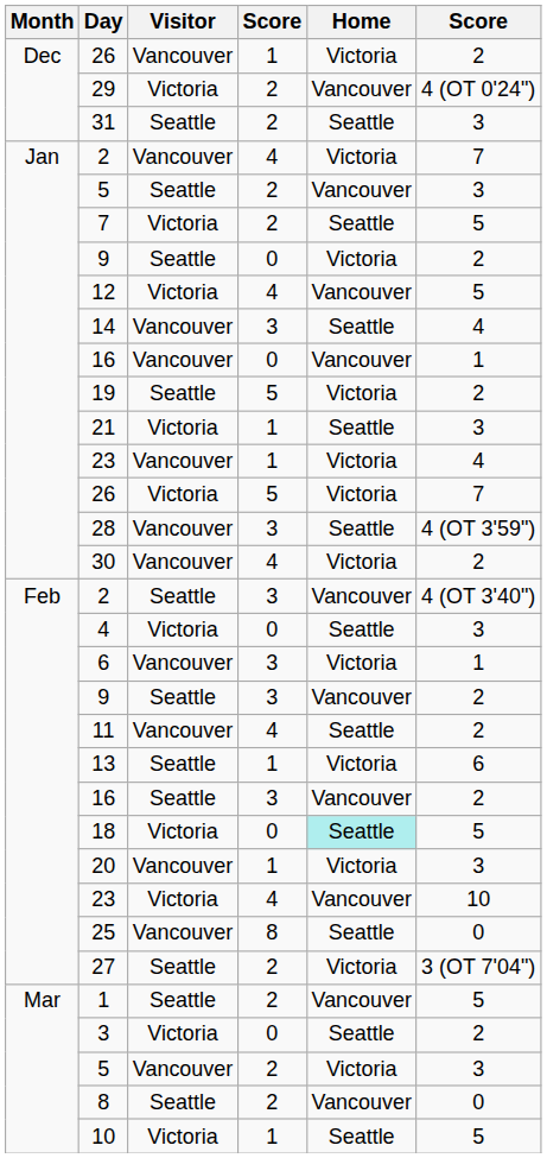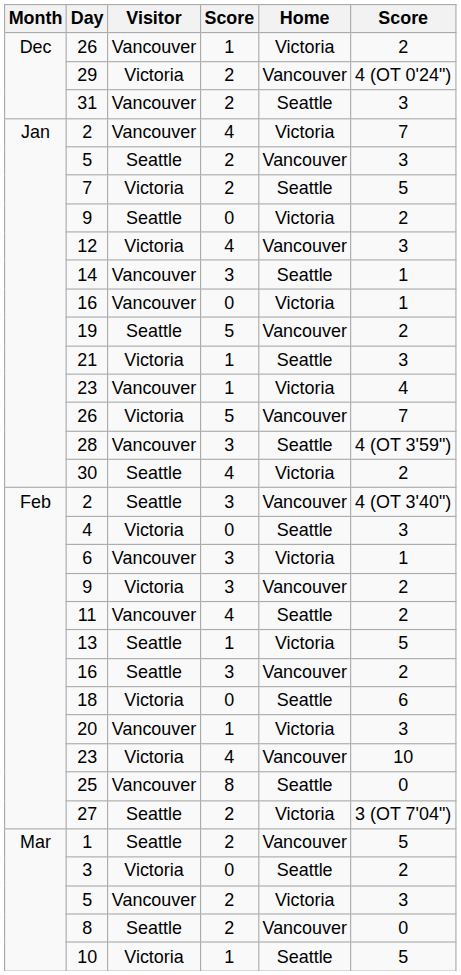 <table class="wikitable" style="text-align:center;">
 <tr>
 <th>Month</th>
 <th>Day</th>
 <th>Visitor</th>
 <th>Score</th>
 <th>Home</th>
 <th>Score</th>
 </tr>
 <tr>
 <td rowspan="3" valign="top">Dec</td>
 <td>26</td>
 <td>Vancouver</td>
 <td>1</td>
 <td>Victoria</td>
 <td>2</td>
 </tr>
 <tr>
 <td>29</td>
 <td>Victoria</td>
 <td>2</td>
 <td>Vancouver</td>
 <td>4 (OT 0'24")</td>
 </tr>
 <tr>
 <td>31</td>
-<td>Seattle</td>
+<td>Vancouver</td>
 <td>2</td>
 <td>Seattle</td>
 <td>3</td>
 </tr>
 <tr>
 <td rowspan="13" valign="top">Jan</td>
 <td>2</td>
 <td>Vancouver</td>
 <td>4</td>
 <td>Victoria</td>
 <td>7</td>
 </tr>
 <tr>
 <td>5</td>
 <td>Seattle</td>
 <td>2</td>
 <td>Vancouver</td>
 <td>3</td>
 </tr>
 <tr>
 <td>7</td>
 <td>Victoria</td>
 <td>2</td>
 <td>Seattle</td>
 <td>5</td>
 </tr>
 <tr>
 <td>9</td>
 <td>Seattle</td>
 <td>0</td>
 <td>Victoria</td>
 <td>2</td>
 </tr>
 <tr>
 <td>12</td>
 <td>Victoria</td>
 <td>4</td>
 <td>Vancouver</td>
-<td>5</td>
+<td>3</td>
 </tr>
 <tr>
 <td>14</td>
 <td>Vancouver</td>
 <td>3</td>
 <td>Seattle</td>
-<td>4</td>
+<td>1</td>
 </tr>
 <tr>
 <td>16</td>
 <td>Vancouver</td>
 <td>0</td>
-<td>Vancouver</td>
+<td>Victoria</td>
 <td>1</td>
 </tr>
 <tr>
 <td>19</td>
 <td>Seattle</td>
 <td>5</td>
-<td>Victoria</td>
+<td>Vancouver</td>
 <td>2</td>
 </tr>
 <tr>
 <td>21</td>
 <td>Victoria</td>
 <td>1</td>
 <td>Seattle</td>
 <td>3</td>
 </tr>
 <tr>
 <td>23</td>
 <td>Vancouver</td>
 <td>1</td>
 <td>Victoria</td>
 <td>4</td>
 </tr>
 <tr>
 <td>26</td>
 <td>Victoria</td>
 <td>5</td>
-<td>Victoria</td>
+<td>Vancouver</td>
 <td>7</td>
 </tr>
 <tr>
 <td>28</td>
 <td>Vancouver</td>
 <td>3</td>
 <td>Seattle</td>
 <td>4 (OT 3'59")</td>
 </tr>
 <tr>
 <td>30</td>
-<td>Vancouver</td>
+<td>Seattle</td>
 <td>4</td>
 <td>Victoria</td>
 <td>2</td>
 </tr>
 <tr>
 <td rowspan="12" valign="top">Feb</td>
 <td>2</td>
 <td>Seattle</td>
 <td>3</td>
 <td>Vancouver</td>
 <td>4 (OT 3'40")</td>
 </tr>
 <tr>
 <td>4</td>
 <td>Victoria</td>
 <td>0</td>
 <td>Seattle</td>
 <td>3</td>
 </tr>
 <tr>
 <td>6</td>
 <td>Vancouver</td>
 <td>3</td>
 <td>Victoria</td>
 <td>1</td>
 </tr>
 <tr>
 <td>9</td>
-<td>Seattle</td>
+<td>Victoria</td>
 <td>3</td>
 <td>Vancouver</td>
 <td>2</td>
 </tr>
 <tr>
 <td>11</td>
 <td>Vancouver</td>
 <td>4</td>
 <td>Seattle</td>
 <td>2</td>
 </tr>
 <tr>
 <td>13</td>
 <td>Seattle</td>
 <td>1</td>
 <td>Victoria</td>
-<td>6</td>
+<td>5</td>
 </tr>
 <tr>
 <td>16</td>
 <td>Seattle</td>
 <td>3</td>
 <td>Vancouver</td>
 <td>2</td>
 </tr>
 <tr>
 <td>18</td>
 <td>Victoria</td>
 <td>0</td>
-<td style="background: paleturquoise;">Seattle</td>
-<td>5</td>
+<td>Seattle</td>
+<td>6</td>
 </tr>
 <tr>
 <td>20</td>
 <td>Vancouver</td>
 <td>1</td>
 <td>Victoria</td>
 <td>3</td>
 </tr>
 <tr>
 <td>23</td>
 <td>Victoria</td>
 <td>4</td>
 <td>Vancouver</td>
 <td>10</td>
 </tr>
 <tr>
 <td>25</td>
 <td>Vancouver</td>
 <td>8</td>
 <td>Seattle</td>
 <td>0</td>
 </tr>
 <tr>
 <td>27</td>
 <td>Seattle</td>
 <td>2</td>
 <td>Victoria</td>
 <td>3 (OT 7'04")</td>
 </tr>
 <tr>
 <td rowspan="5" valign="top">Mar</td>
 <td>1</td>
 <td>Seattle</td>
 <td>2</td>
 <td>Vancouver</td>
 <td>5</td>
 </tr>
 <tr>
 <td>3</td>
 <td>Victoria</td>
 <td>0</td>
 <td>Seattle</td>
 <td>2</td>
 </tr>
 <tr>
 <td>5</td>
 <td>Vancouver</td>
 <td>2</td>
 <td>Victoria</td>
 <td>3</td>
 </tr>
 <tr>
 <td>8</td>
 <td>Seattle</td>
 <td>2</td>
 <td>Vancouver</td>
 <td>0</td>
 </tr>
 <tr>
 <td>10</td>
 <td>Victoria</td>
 <td>1</td>
 <td>Seattle</td>
 <td>5</td>
 </tr>
 </table>
